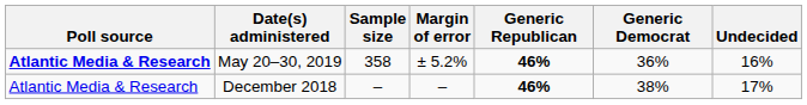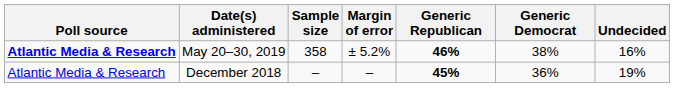 <table class="wikitable" style="font-size:90%;text-align:center;">
 <tr valign=bottom>
 <th>Poll source</th>
 <th>Date(s)<br>administered</th>
 <th>Sample<br>size</th>
 <th>Margin<br>of error</th>
 <th style="width:100px;">Generic<br>Republican</th>
 <th style="width:100px;">Generic<br>Democrat</th>
 <th>Undecided</th>
 </tr>
 <tr>
 <td style="text-align:left;"><strong><a href='#'>Atlantic Media & Research</a></strong></td>
 <td>May 20–30, 2019</td>
 <td>358</td>
 <td>± 5.2%</td>
 <td><strong>46%</strong></td>
-<td>36%</td>
+<td>38%</td>
 <td>16%</td>
 </tr>
 <tr>
 <td style="text-align:left;"><a href='#'>Atlantic Media & Research</a></td>
 <td>December 2018</td>
 <td>–</td>
 <td>–</td>
-<td><strong>46%</strong></td>
-<td>38%</td>
-<td>17%</td>
+<td><strong>45%</strong></td>
+<td>36%</td>
+<td>19%</td>
 </tr>
 </table>
